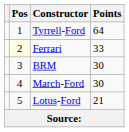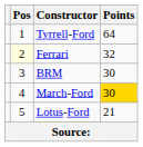 <table class="wikitable" style="font-size: 95%;">
 <tr>
 <th></th>
 <th>Pos</th>
 <th>Constructor</th>
 <th>Points</th>
 </tr>
 <tr>
 <td align="left"></td>
 <td align="center">1</td>
 <td> <a href='#'>Tyrrell</a>-<a href='#'>Ford</a></td>
 <td align="left">64</td>
 </tr>
 <tr>
 <td align="left"></td>
 <td align="center" style="background: lightyellow;">2</td>
 <td> <a href='#'>Ferrari</a></td>
-<td align="left">33</td>
+<td align="left">32</td>
 </tr>
 <tr>
 <td align="left"></td>
 <td align="center">3</td>
 <td> <a href='#'>BRM</a></td>
 <td align="left">30</td>
 </tr>
 <tr>
 <td align="left"></td>
 <td align="center">4</td>
 <td> <a href='#'>March</a>-<a href='#'>Ford</a></td>
-<td align="left">30</td>
+<td align="left" style="background: gold;">30</td>
 </tr>
 <tr>
 <td align="left"></td>
 <td align="center">5</td>
 <td> <a href='#'>Lotus</a>-<a href='#'>Ford</a></td>
 <td align="left">21</td>
 </tr>
 <tr>
 <th colspan=4>Source:</th>
 </tr>
 </table>
